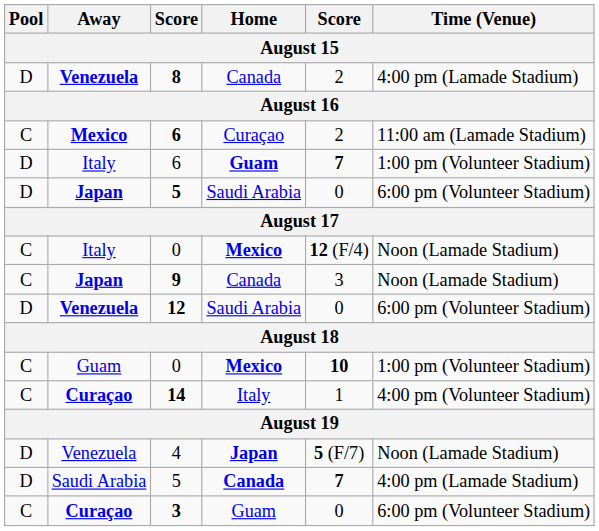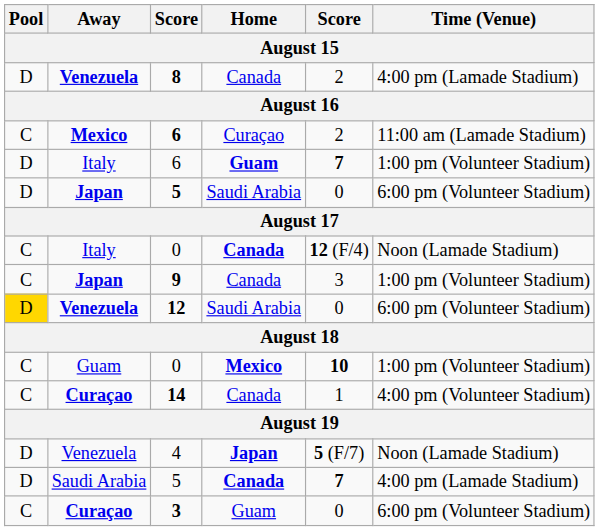 <table class="wikitable">
 <tr>
 <th>Pool</th>
 <th>Away</th>
 <th>Score</th>
 <th>Home</th>
 <th>Score</th>
 <th>Time (Venue)</th>
 </tr>
 <tr>
 <th colspan="7">August 15</th>
 </tr>
 <tr>
 <td align=center>D</td>
 <td align=center> <strong><a href='#'>Venezuela</a></strong></td>
 <td align=center><strong>8</strong></td>
 <td align=center> <a href='#'>Canada</a></td>
 <td align=center>2</td>
 <td>4:00 pm (Lamade Stadium)</td>
 </tr>
 <tr>
 <th colspan="7">August 16</th>
 </tr>
 <tr>
 <td align=center>C</td>
 <td align=center> <strong><a href='#'>Mexico</a></strong></td>
 <td align=center><strong>6</strong></td>
 <td align=center> <a href='#'>Curaçao</a></td>
 <td align=center>2</td>
 <td>11:00 am (Lamade Stadium)</td>
 </tr>
 <tr>
 <td align=center>D</td>
 <td align=center> <a href='#'>Italy</a></td>
 <td align=center>6</td>
 <td align=center> <strong><a href='#'>Guam</a></strong></td>
 <td align=center><strong>7</strong></td>
 <td>1:00 pm (Volunteer Stadium)</td>
 </tr>
 <tr>
 <td align=center>D</td>
 <td align=center> <strong><a href='#'>Japan</a></strong></td>
 <td align=center><strong>5</strong></td>
 <td align=center> <a href='#'>Saudi Arabia</a></td>
 <td align=center>0</td>
 <td>6:00 pm (Volunteer Stadium)</td>
 </tr>
 <tr>
 <th colspan="7">August 17</th>
 </tr>
 <tr>
 <td align=center>C</td>
 <td align=center> <a href='#'>Italy</a></td>
 <td align=center>0</td>
-<td align=center> <strong><a href='#'>Mexico</a></strong></td>
+<td align=center> <strong><a href='#'>Canada</a></strong></td>
 <td align=center><strong>12</strong> (F/4)</td>
 <td>Noon (Lamade Stadium)</td>
 </tr>
 <tr>
 <td align=center>C</td>
 <td align=center> <strong><a href='#'>Japan</a></strong></td>
 <td align=center><strong>9</strong></td>
 <td align=center> <a href='#'>Canada</a></td>
 <td align=center>3</td>
-<td>Noon (Lamade Stadium)</td>
+<td>1:00 pm (Volunteer Stadium)</td>
 </tr>
 <tr>
-<td align=center>D</td>
+<td align=center style="background: gold;">D</td>
 <td align=center> <strong><a href='#'>Venezuela</a></strong></td>
 <td align=center><strong>12</strong></td>
 <td align=center> <a href='#'>Saudi Arabia</a></td>
 <td align=center>0</td>
 <td>6:00 pm (Volunteer Stadium)</td>
 </tr>
 <tr>
 <th colspan="7">August 18</th>
 </tr>
 <tr>
 <td align=center>C</td>
 <td align=center> <a href='#'>Guam</a></td>
 <td align=center>0</td>
 <td align=center> <strong><a href='#'>Mexico</a></strong></td>
 <td align=center><strong>10</strong></td>
 <td>1:00 pm (Volunteer Stadium)</td>
 </tr>
 <tr>
 <td align=center>C</td>
 <td align=center><strong> <a href='#'>Curaçao</a></strong></td>
 <td align=center><strong>14</strong></td>
-<td align=center> <a href='#'>Italy</a></td>
+<td align=center> <a href='#'>Canada</a></td>
 <td align=center>1</td>
 <td>4:00 pm (Volunteer Stadium)</td>
 </tr>
 <tr>
 <th colspan="7">August 19</th>
 </tr>
 <tr>
 <td align=center>D</td>
 <td align=center> <a href='#'>Venezuela</a></td>
 <td align=center>4</td>
 <td align=center><strong> <a href='#'>Japan</a></strong></td>
 <td align=center><strong>5</strong> (F/7)</td>
 <td>Noon (Lamade Stadium)</td>
 </tr>
 <tr>
 <td align=center>D</td>
 <td align=center> <a href='#'>Saudi Arabia</a></td>
 <td align=center>5</td>
 <td align=center> <strong><a href='#'>Canada</a></strong></td>
 <td align=center><strong>7</strong></td>
 <td>4:00 pm (Lamade Stadium)</td>
 </tr>
 <tr>
 <td align=center>C</td>
 <td align=center> <strong><a href='#'>Curaçao</a></strong></td>
 <td align=center><strong>3</strong></td>
 <td align=center> <a href='#'>Guam</a></td>
 <td align=center>0</td>
 <td>6:00 pm (Volunteer Stadium)</td>
 </tr>
 </table>
